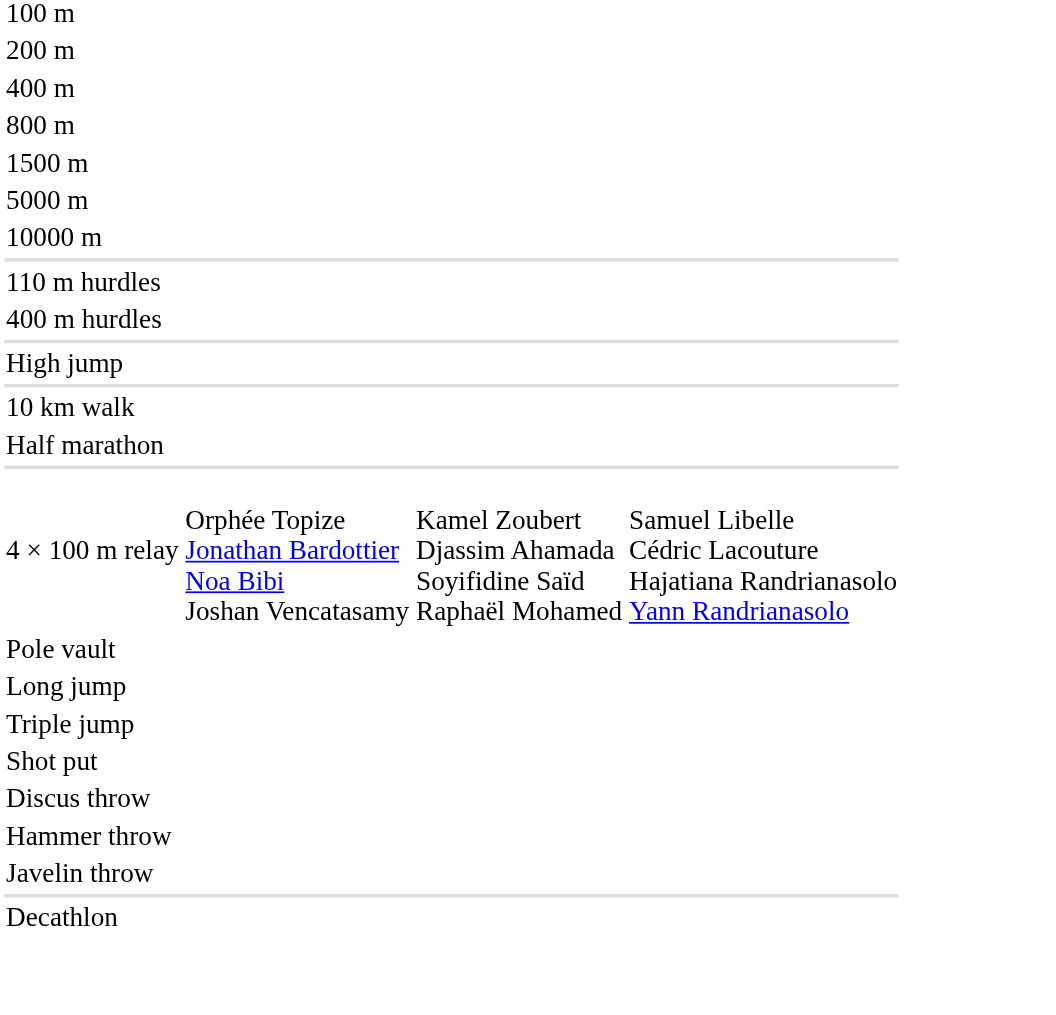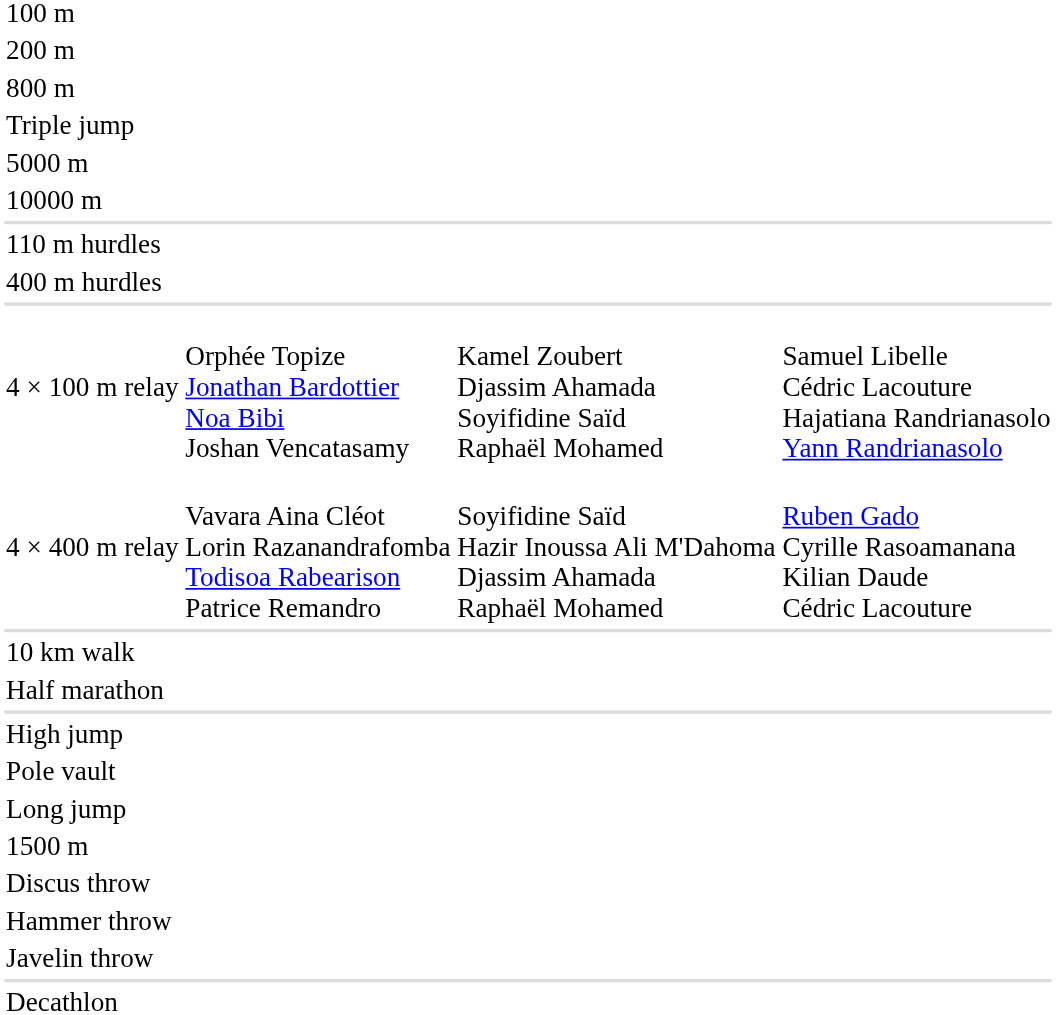 <table>
 <tr>
 <td>100 m</td>
 <td></td>
 <td></td>
 <td></td>
 </tr>
 <tr>
 <td>200 m</td>
 <td></td>
 <td></td>
 <td></td>
 </tr>
 <tr>
-<td>400 m</td>
-<td></td>
-<td></td>
-<td></td>
-</tr>
-<tr>
 <td>800 m</td>
 <td></td>
 <td></td>
 <td></td>
 </tr>
 <tr>
-<td>1500 m</td>
+<td>Triple jump</td>
 <td></td>
 <td></td>
 <td></td>
 </tr>
 <tr>
 <td>5000 m</td>
 <td></td>
 <td></td>
 <td></td>
 </tr>
 <tr>
 <td>10000 m</td>
 <td></td>
 <td></td>
 <td></td>
 </tr>
 <tr bgcolor=#dddddd>
 <td colspan=4></td>
 </tr>
 <tr>
 <td>110 m hurdles</td>
 <td></td>
 <td></td>
 <td></td>
 </tr>
 <tr>
 <td>400 m hurdles</td>
 <td></td>
 <td></td>
 <td></td>
 </tr>
 <tr bgcolor=#dddddd>
 <td colspan=4></td>
 </tr>
 <tr>
-<td>High jump</td>
-<td></td>
-<td></td>
-<td></td>
+<td>4 × 100 m relay</td>
+<td><br>Orphée Topize<br><a href='#'>Jonathan Bardottier</a><br><a href='#'>Noa Bibi</a><br>Joshan Vencatasamy</td>
+<td><br>Kamel Zoubert<br>Djassim Ahamada<br>Soyifidine Saïd<br>Raphaël Mohamed</td>
+<td><br>Samuel Libelle<br>Cédric Lacouture<br>Hajatiana Randrianasolo<br><a href='#'>Yann Randrianasolo</a></td>
+</tr>
+<tr>
+<td>4 × 400 m relay</td>
+<td nowrap><br>Vavara Aina Cléot<br>Lorin Razanandrafomba<br><a href='#'>Todisoa Rabearison</a><br>Patrice Remandro</td>
+<td nowrap><br>Soyifidine Saïd<br>Hazir Inoussa Ali M'Dahoma<br>Djassim Ahamada<br>Raphaël Mohamed</td>
+<td><br><a href='#'>Ruben Gado</a><br>Cyrille Rasoamanana<br>Kilian Daude<br>Cédric Lacouture</td>
 </tr>
 <tr bgcolor=#dddddd>
 <td colspan=4></td>
 </tr>
 <tr>
 <td>10 km walk</td>
 <td></td>
 <td></td>
 <td></td>
 </tr>
 <tr>
 <td>Half marathon</td>
 <td></td>
 <td></td>
 <td></td>
 </tr>
 <tr bgcolor=#dddddd>
 <td colspan=4></td>
 </tr>
 <tr>
-<td>4 × 100 m relay</td>
-<td><br>Orphée Topize<br><a href='#'>Jonathan Bardottier</a><br><a href='#'>Noa Bibi</a><br>Joshan Vencatasamy</td>
-<td><br>Kamel Zoubert<br>Djassim Ahamada<br>Soyifidine Saïd<br>Raphaël Mohamed</td>
-<td><br>Samuel Libelle<br>Cédric Lacouture<br>Hajatiana Randrianasolo<br><a href='#'>Yann Randrianasolo</a></td>
+<td>High jump</td>
+<td></td>
+<td></td>
+<td></td>
 </tr>
 <tr>
 <td>Pole vault</td>
 <td></td>
 <td></td>
 <td></td>
 </tr>
 <tr>
 <td>Long jump</td>
 <td></td>
 <td></td>
 <td></td>
 </tr>
 <tr>
-<td>Triple jump</td>
-<td></td>
-<td></td>
-<td></td>
-</tr>
-<tr>
-<td>Shot put</td>
+<td>1500 m</td>
 <td></td>
 <td></td>
 <td></td>
 </tr>
 <tr>
 <td>Discus throw</td>
 <td></td>
 <td></td>
 <td></td>
 </tr>
 <tr>
 <td>Hammer throw</td>
 <td></td>
 <td></td>
 <td nowrap></td>
 </tr>
 <tr>
 <td>Javelin throw</td>
 <td></td>
 <td></td>
 <td></td>
 </tr>
 <tr bgcolor=#dddddd>
 <td colspan=4></td>
 </tr>
 <tr>
 <td>Decathlon</td>
 <td></td>
 <td></td>
 <td></td>
 </tr>
 </table>
